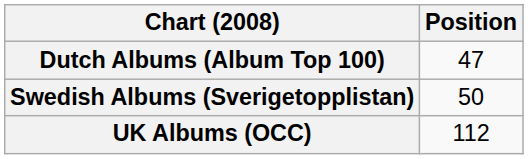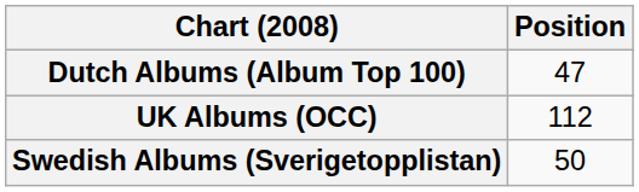 <table class="wikitable sortable plainrowheaders" style="text-align:center">
 <tr>
 <th scope="col">Chart (2008)</th>
 <th scope="col">Position</th>
 </tr>
 <tr>
 <th scope="row">Dutch Albums (Album Top 100)</th>
 <td>47</td>
 </tr>
 <tr>
+<th scope="row">UK Albums (OCC)</th>
+<td>112</td>
+</tr>
+<tr>
 <th scope="row">Swedish Albums (Sverigetopplistan)</th>
 <td>50</td>
 </tr>
-<tr>
-<th scope="row">UK Albums (OCC)</th>
-<td>112</td>
-</tr>
 </table>
